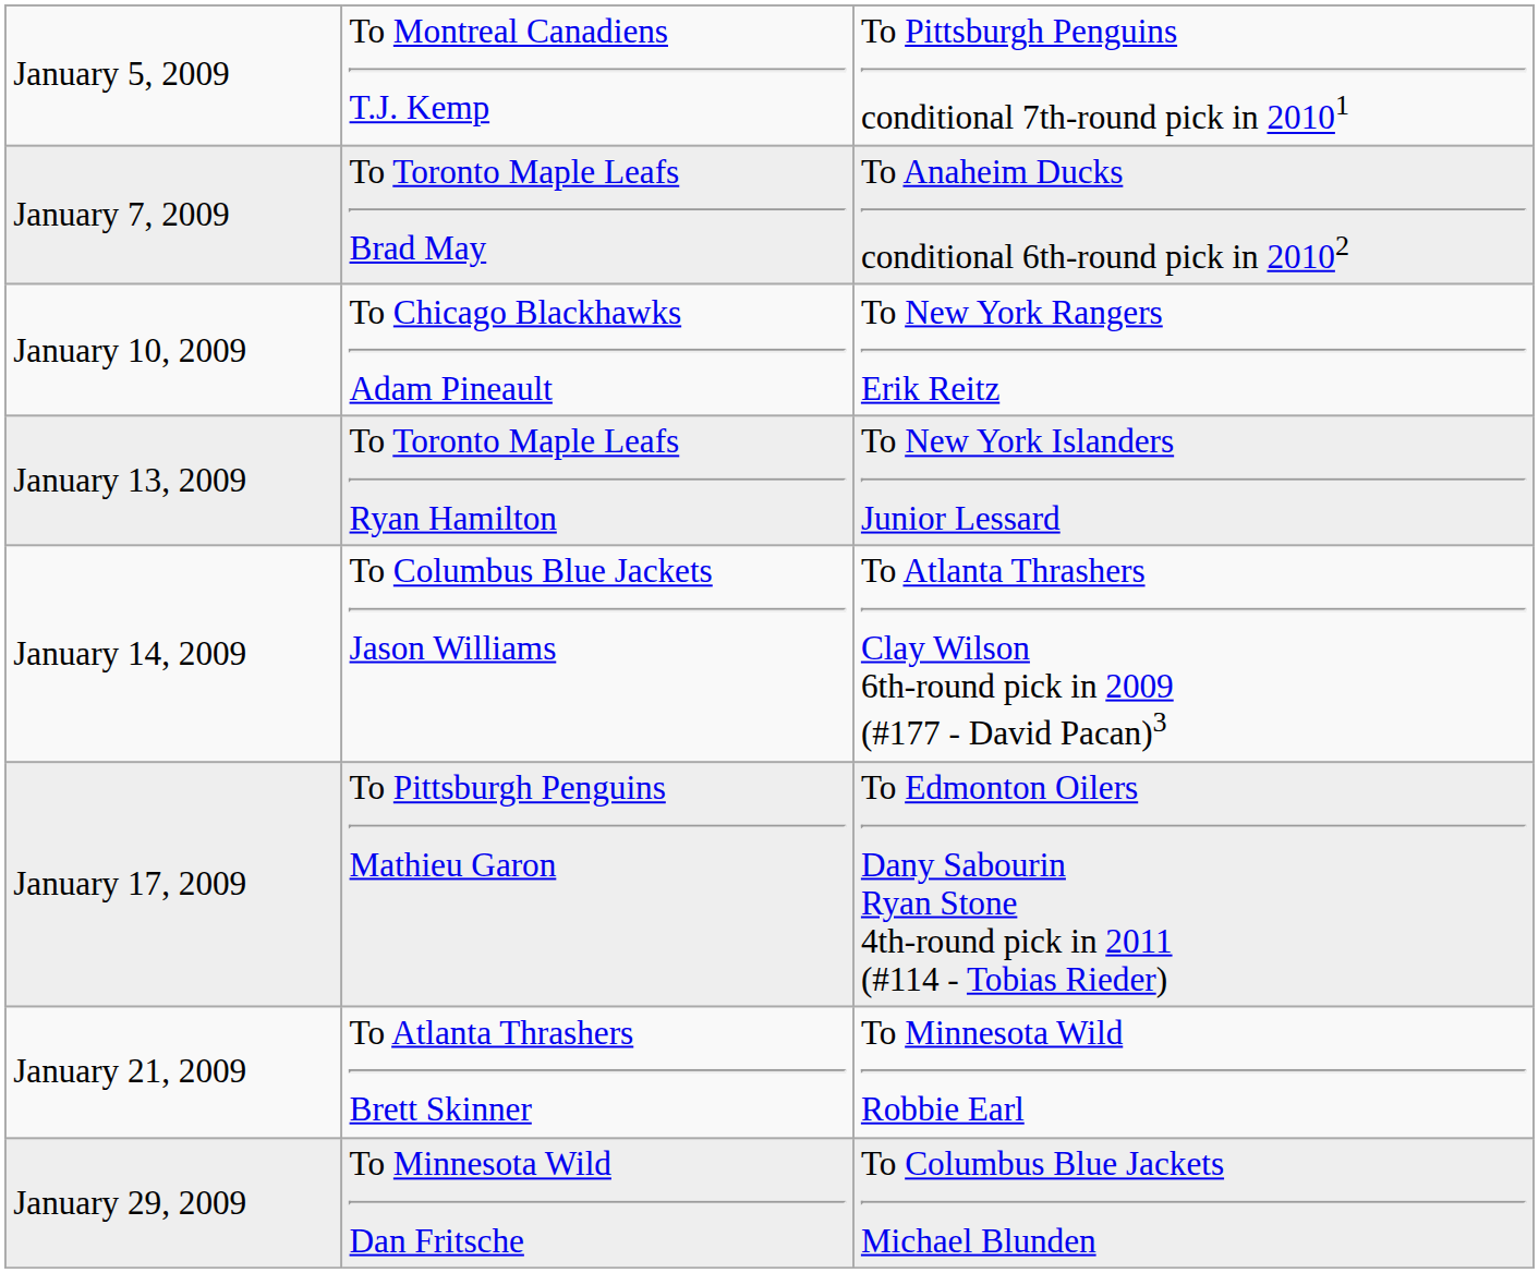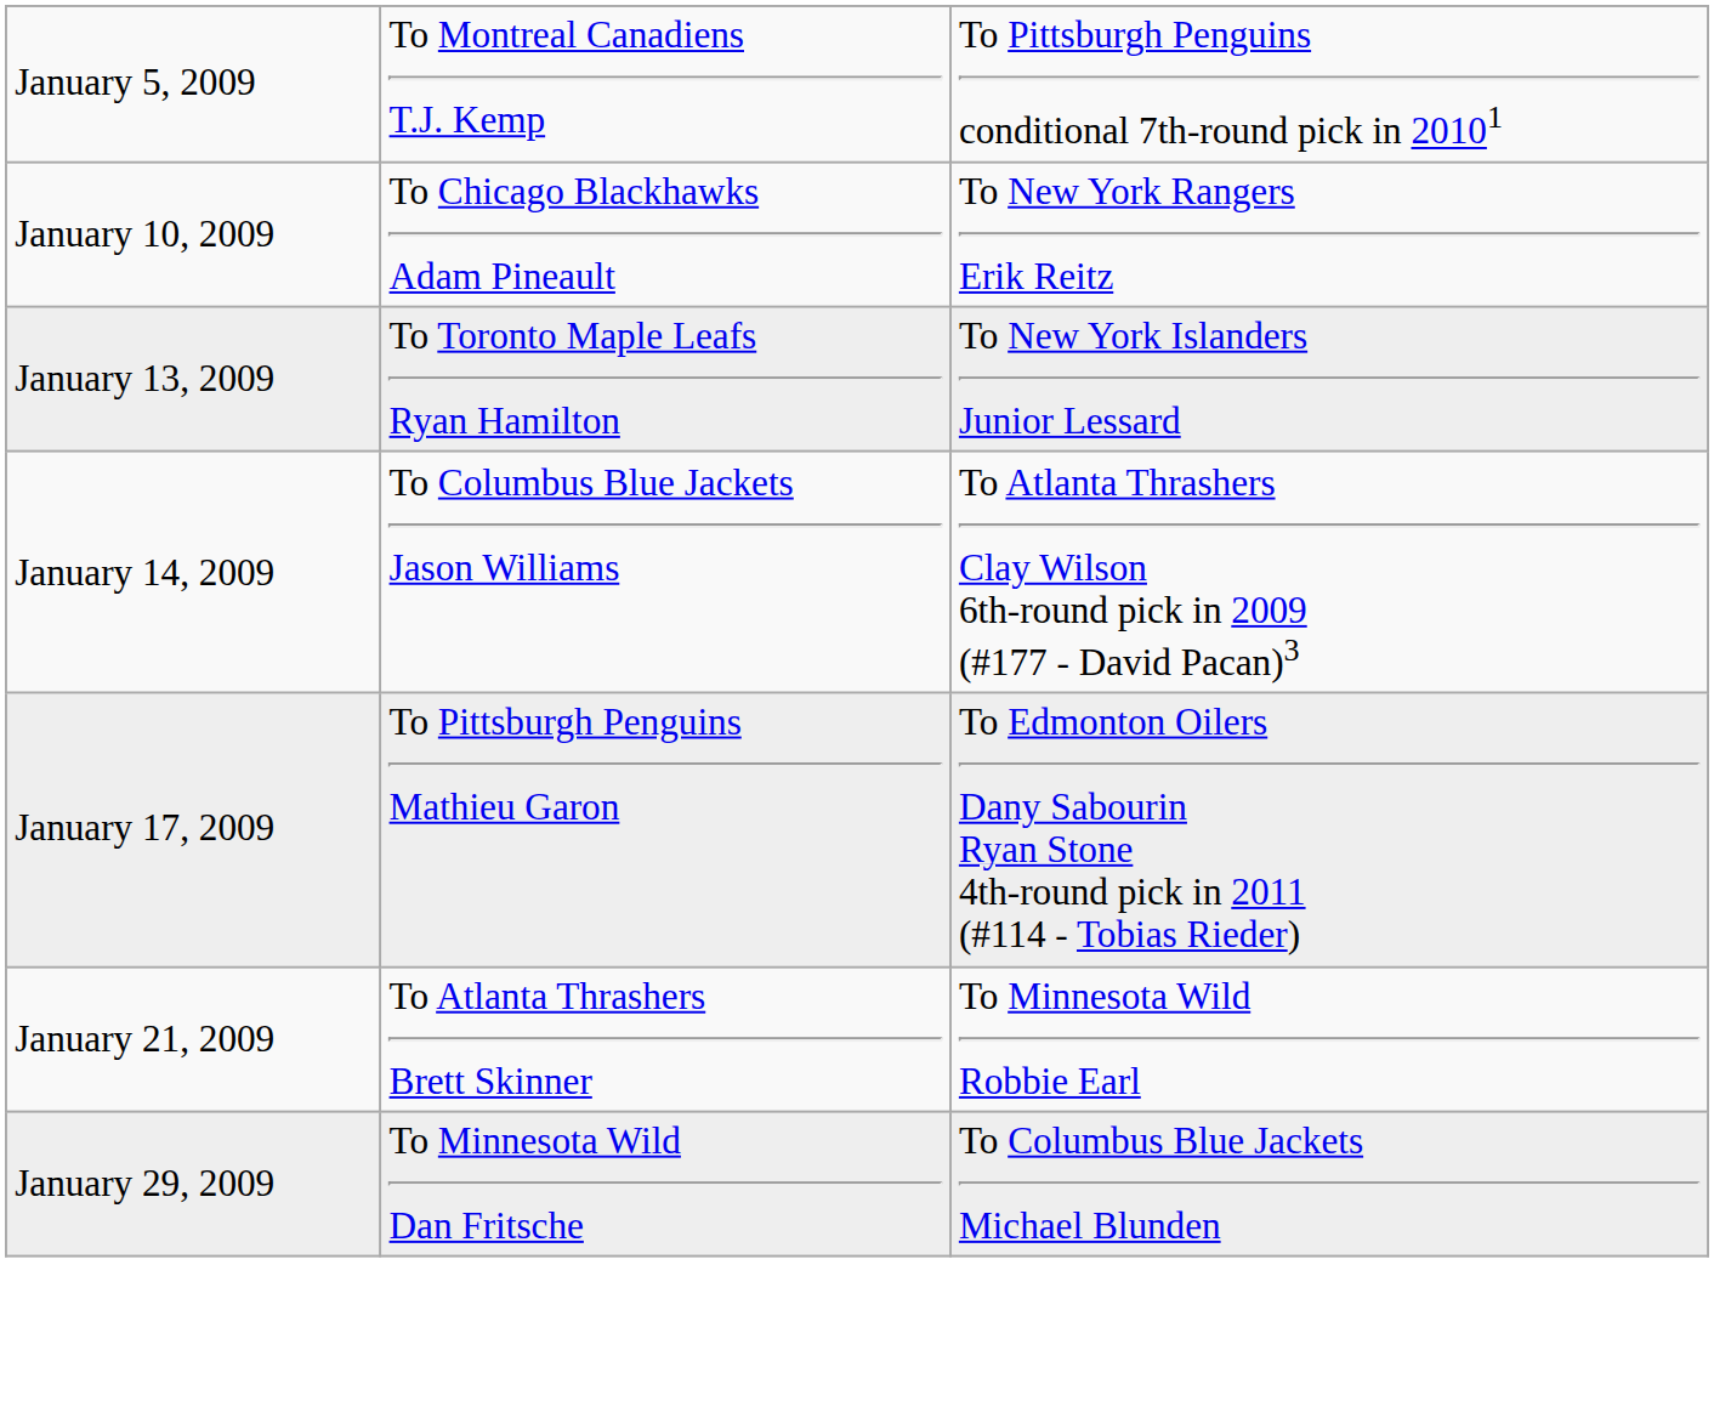 <table cellspacing=0 class="wikitable" style="border:1px solid #999999; width:720px;">
 <tr>
 <td>January 5, 2009</td>
 <td valign="top">To <a href='#'>Montreal Canadiens</a><hr><a href='#'>T.J. Kemp</a></td>
 <td valign="top">To <a href='#'>Pittsburgh Penguins</a><hr>conditional 7th-round pick in <a href='#'>2010</a><sup>1</sup></td>
-</tr>
-<tr bgcolor="eeeeee">
-<td>January 7, 2009</td>
-<td valign="top">To <a href='#'>Toronto Maple Leafs</a><hr><a href='#'>Brad May</a></td>
-<td valign="top">To <a href='#'>Anaheim Ducks</a><hr>conditional 6th-round pick in <a href='#'>2010</a><sup>2</sup></td>
 </tr>
 <tr>
 <td>January 10, 2009</td>
 <td valign="top">To <a href='#'>Chicago Blackhawks</a><hr><a href='#'>Adam Pineault</a></td>
 <td valign="top">To <a href='#'>New York Rangers</a> <hr><a href='#'>Erik Reitz</a></td>
 </tr>
 <tr bgcolor="eeeeee">
 <td>January 13, 2009</td>
 <td valign="top">To <a href='#'>Toronto Maple Leafs</a><hr><a href='#'>Ryan Hamilton</a></td>
 <td valign="top">To <a href='#'>New York Islanders</a><hr><a href='#'>Junior Lessard</a></td>
 </tr>
 <tr>
 <td>January 14, 2009</td>
 <td valign="top">To <a href='#'>Columbus Blue Jackets</a><hr><a href='#'>Jason Williams</a></td>
 <td valign="top">To <a href='#'>Atlanta Thrashers</a><hr><a href='#'>Clay Wilson</a><br>6th-round pick in <a href='#'>2009</a><br>(#177 - David Pacan)<sup>3</sup></td>
 </tr>
 <tr bgcolor="eeeeee">
 <td>January 17, 2009</td>
 <td valign="top">To <a href='#'>Pittsburgh Penguins</a><hr><a href='#'>Mathieu Garon</a></td>
 <td valign="top">To <a href='#'>Edmonton Oilers</a><hr><a href='#'>Dany Sabourin</a><br><a href='#'>Ryan Stone</a><br>4th-round pick in <a href='#'>2011</a><br>(#114 - <a href='#'>Tobias Rieder</a>)</td>
 </tr>
 <tr>
 <td>January 21, 2009</td>
 <td valign="top">To <a href='#'>Atlanta Thrashers</a><hr><a href='#'>Brett Skinner</a></td>
 <td valign="top">To <a href='#'>Minnesota Wild</a><hr><a href='#'>Robbie Earl</a></td>
 </tr>
 <tr bgcolor="eeeeee">
 <td>January 29, 2009</td>
 <td valign="top">To <a href='#'>Minnesota Wild</a> <hr><a href='#'>Dan Fritsche</a></td>
 <td valign="top">To <a href='#'>Columbus Blue Jackets</a><hr><a href='#'>Michael Blunden</a></td>
 </tr>
 </table>
